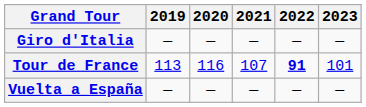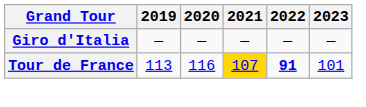 <table class="wikitable plainrowheaders">
 <tr>
 <th scope="col"><a href='#'>Grand Tour</a></th>
 <th scope="col">2019</th>
 <th scope="col">2020</th>
 <th scope="col">2021</th>
 <th scope="col">2022</th>
 <th scope="col">2023</th>
 </tr>
 <tr style="text-align:center;">
 <th scope="row"> <a href='#'>Giro d'Italia</a></th>
 <td>—</td>
 <td>—</td>
 <td>—</td>
 <td>—</td>
 <td>—</td>
 </tr>
 <tr style="text-align:center;">
 <th scope="row"> <a href='#'>Tour de France</a></th>
 <td><a href='#'>113</a></td>
 <td><a href='#'>116</a></td>
-<td><a href='#'>107</a></td>
+<td style="background: gold;"><a href='#'>107</a></td>
 <td><strong><a href='#'>91</a></strong></td>
 <td><a href='#'>101</a></td>
 </tr>
-<tr style="text-align:center;">
-<th scope="row"> <a href='#'>Vuelta a España</a></th>
-<td>—</td>
-<td>—</td>
-<td>—</td>
-<td>—</td>
-<td>—</td>
-</tr>
 </table>
